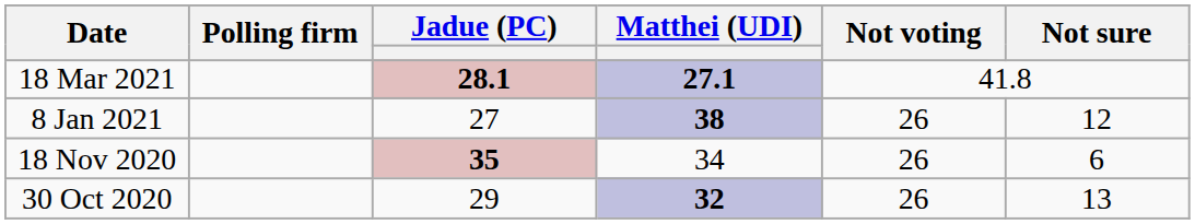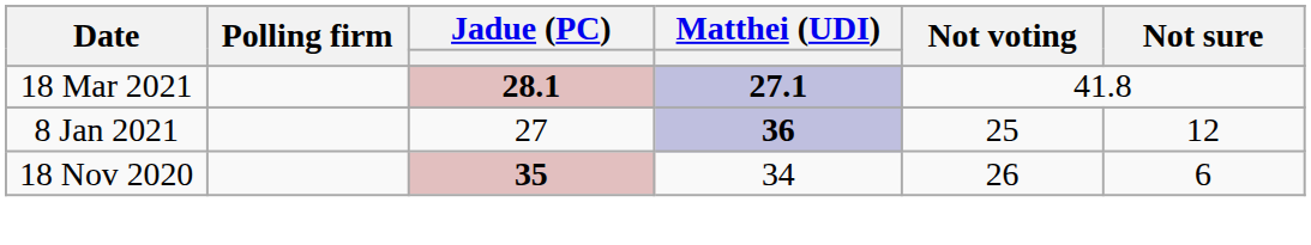 <table class="wikitable sortable mw-collapsible mw-collapsed" style=text-align:center;font-size:90%;line-height:12px>
 <tr>
 <th rowspan=2 width=80px>Date</th>
 <th rowspan=2 width=80px>Polling firm</th>
 <th width=100px><a href='#'>Jadue</a> (<a href='#'>PC</a>)</th>
 <th width=100px><a href='#'>Matthei</a> (<a href='#'>UDI</a>)</th>
 <th rowspan=2 width=80px>Not voting</th>
 <th rowspan=2 width=80px>Not sure</th>
 </tr>
 <tr>
 <th style=background:></th>
 <th style=background:></th>
 </tr>
 <tr>
 <td>18 Mar 2021</td>
 <td></td>
 <td style="background:#E2BFBF;"><strong>28.1</strong></td>
 <td style="background:#BFBFDF;"><strong>27.1</strong></td>
 <td colspan="2">41.8</td>
 </tr>
 <tr>
 <td>8 Jan 2021</td>
 <td></td>
 <td>27</td>
-<td style="background:#BFBFDF;"><strong>38</strong></td>
-<td>26</td>
+<td style="background:#BFBFDF;"><strong>36</strong></td>
+<td>25</td>
 <td>12</td>
 </tr>
 <tr>
 <td>18 Nov 2020</td>
 <td></td>
 <td style="background:#E2BFBF;"><strong>35</strong></td>
 <td>34</td>
 <td>26</td>
 <td>6</td>
 </tr>
-<tr>
-<td>30 Oct 2020</td>
-<td></td>
-<td>29</td>
-<td style="background:#BFBFDF;"><strong>32</strong></td>
-<td>26</td>
-<td>13</td>
-</tr>
 </table>
